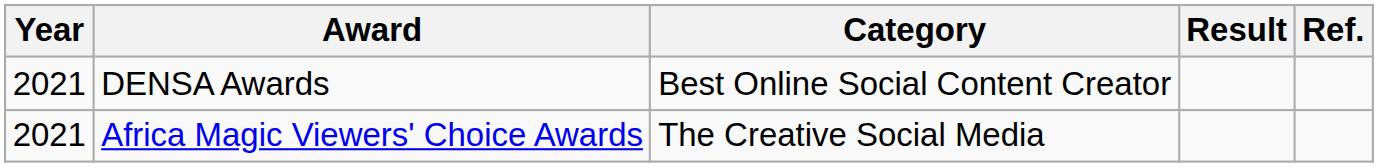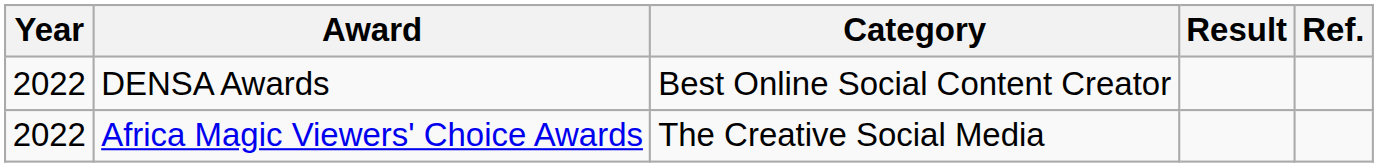 <table class="wikitable">
 <tr>
 <th>Year</th>
 <th>Award</th>
 <th>Category</th>
 <th>Result</th>
 <th>Ref.</th>
 </tr>
 <tr>
-<td>2021</td>
+<td>2022</td>
 <td>DENSA Awards</td>
 <td>Best Online Social Content Creator</td>
 <td></td>
 <td></td>
 </tr>
 <tr>
-<td>2021</td>
+<td>2022</td>
 <td><a href='#'>Africa Magic Viewers' Choice Awards</a></td>
 <td>The Creative Social Media</td>
 <td></td>
 <td></td>
 </tr>
 </table>
